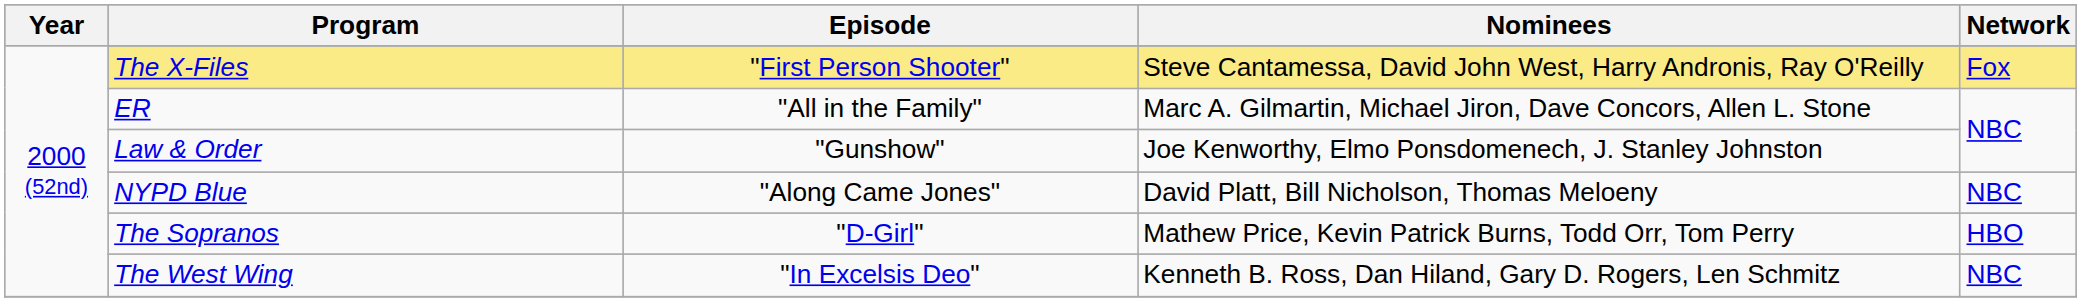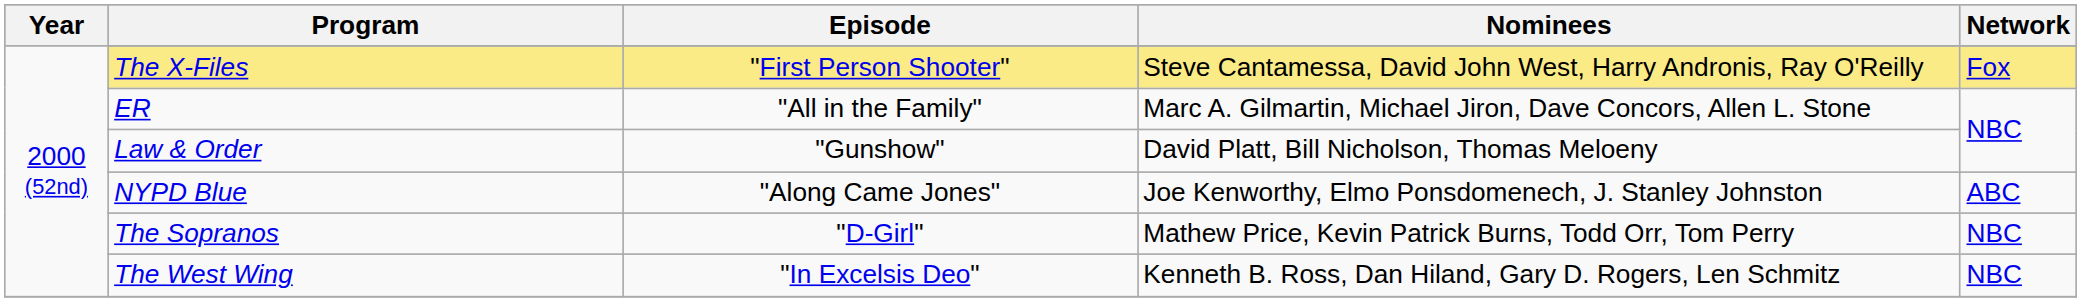 <table class="wikitable" style="width:100%">
 <tr bgcolor="#bebebe">
 <th width="5%">Year</th>
 <th width="25%">Program</th>
 <th width="25%">Episode</th>
 <th width="40%">Nominees</th>
 <th width="5%">Network</th>
 </tr>
 <tr>
 <td rowspan=7 style="text-align:center"><a href='#'>2000</a><br><small><a href='#'>(52nd)</a></small><br></td>
 </tr>
 <tr style="background:#FAEB86">
 <td><em><a href='#'>The X-Files</a></em></td>
 <td align=center>"<a href='#'>First Person Shooter</a>"</td>
 <td>Steve Cantamessa, David John West, Harry Andronis, Ray O'Reilly</td>
 <td><a href='#'>Fox</a></td>
 </tr>
 <tr>
 <td><em><a href='#'>ER</a></em></td>
 <td align=center>"All in the Family"</td>
 <td>Marc A. Gilmartin, Michael Jiron, Dave Concors, Allen L. Stone</td>
 <td rowspan=2><a href='#'>NBC</a></td>
 </tr>
 <tr>
 <td><em><a href='#'>Law & Order</a></em></td>
 <td align=center>"Gunshow"</td>
-<td>Joe Kenworthy, Elmo Ponsdomenech, J. Stanley Johnston</td>
+<td>David Platt, Bill Nicholson, Thomas Meloeny</td>
 </tr>
 <tr>
 <td><em><a href='#'>NYPD Blue</a></em></td>
 <td align=center>"Along Came Jones"</td>
-<td>David Platt, Bill Nicholson, Thomas Meloeny</td>
-<td><a href='#'>NBC</a></td>
+<td>Joe Kenworthy, Elmo Ponsdomenech, J. Stanley Johnston</td>
+<td><a href='#'>ABC</a></td>
 </tr>
 <tr>
 <td><em><a href='#'>The Sopranos</a></em></td>
 <td align=center>"<a href='#'>D-Girl</a>"</td>
 <td>Mathew Price, Kevin Patrick Burns, Todd Orr, Tom Perry</td>
-<td><a href='#'>HBO</a></td>
+<td><a href='#'>NBC</a></td>
 </tr>
 <tr>
 <td><em><a href='#'>The West Wing</a></em></td>
 <td align=center>"<a href='#'>In Excelsis Deo</a>"</td>
 <td>Kenneth B. Ross, Dan Hiland, Gary D. Rogers, Len Schmitz</td>
 <td><a href='#'>NBC</a></td>
 </tr>
 <tr>
 </tr>
 </table>
